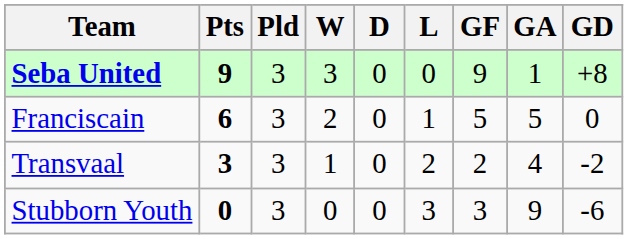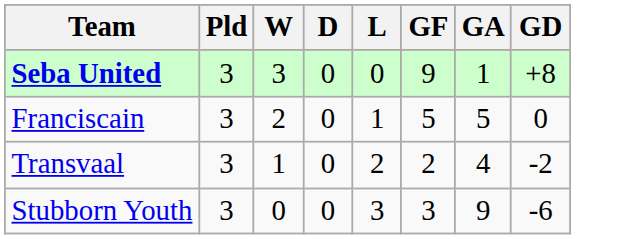 <table class="wikitable">
 <tr align=center>
 <th>Team</th>
-<th width=20>Pts</th>
 <th width=20>Pld</th>
 <th width=20>W</th>
 <th width=20>D</th>
 <th width=20>L</th>
 <th width=20>GF</th>
 <th width=20>GA</th>
 <th width=25>GD</th>
 </tr>
 <tr align=center bgcolor=ccffcc>
 <td align=left> <strong><a href='#'>Seba United</a></strong></td>
-<td><strong>9</strong></td>
 <td>3</td>
 <td>3</td>
 <td>0</td>
 <td>0</td>
 <td>9</td>
 <td>1</td>
 <td>+8</td>
 </tr>
 <tr align=center>
 <td align=left> <a href='#'>Franciscain</a></td>
-<td><strong>6</strong></td>
 <td>3</td>
 <td>2</td>
 <td>0</td>
 <td>1</td>
 <td>5</td>
 <td>5</td>
 <td>0</td>
 </tr>
 <tr align=center>
 <td align=left> <a href='#'>Transvaal</a></td>
-<td><strong>3</strong></td>
 <td>3</td>
 <td>1</td>
 <td>0</td>
 <td>2</td>
 <td>2</td>
 <td>4</td>
 <td>-2</td>
 </tr>
 <tr align=center>
 <td align=left> <a href='#'>Stubborn Youth</a></td>
-<td><strong>0</strong></td>
 <td>3</td>
 <td>0</td>
 <td>0</td>
 <td>3</td>
 <td>3</td>
 <td>9</td>
 <td>-6</td>
 </tr>
 </table>
